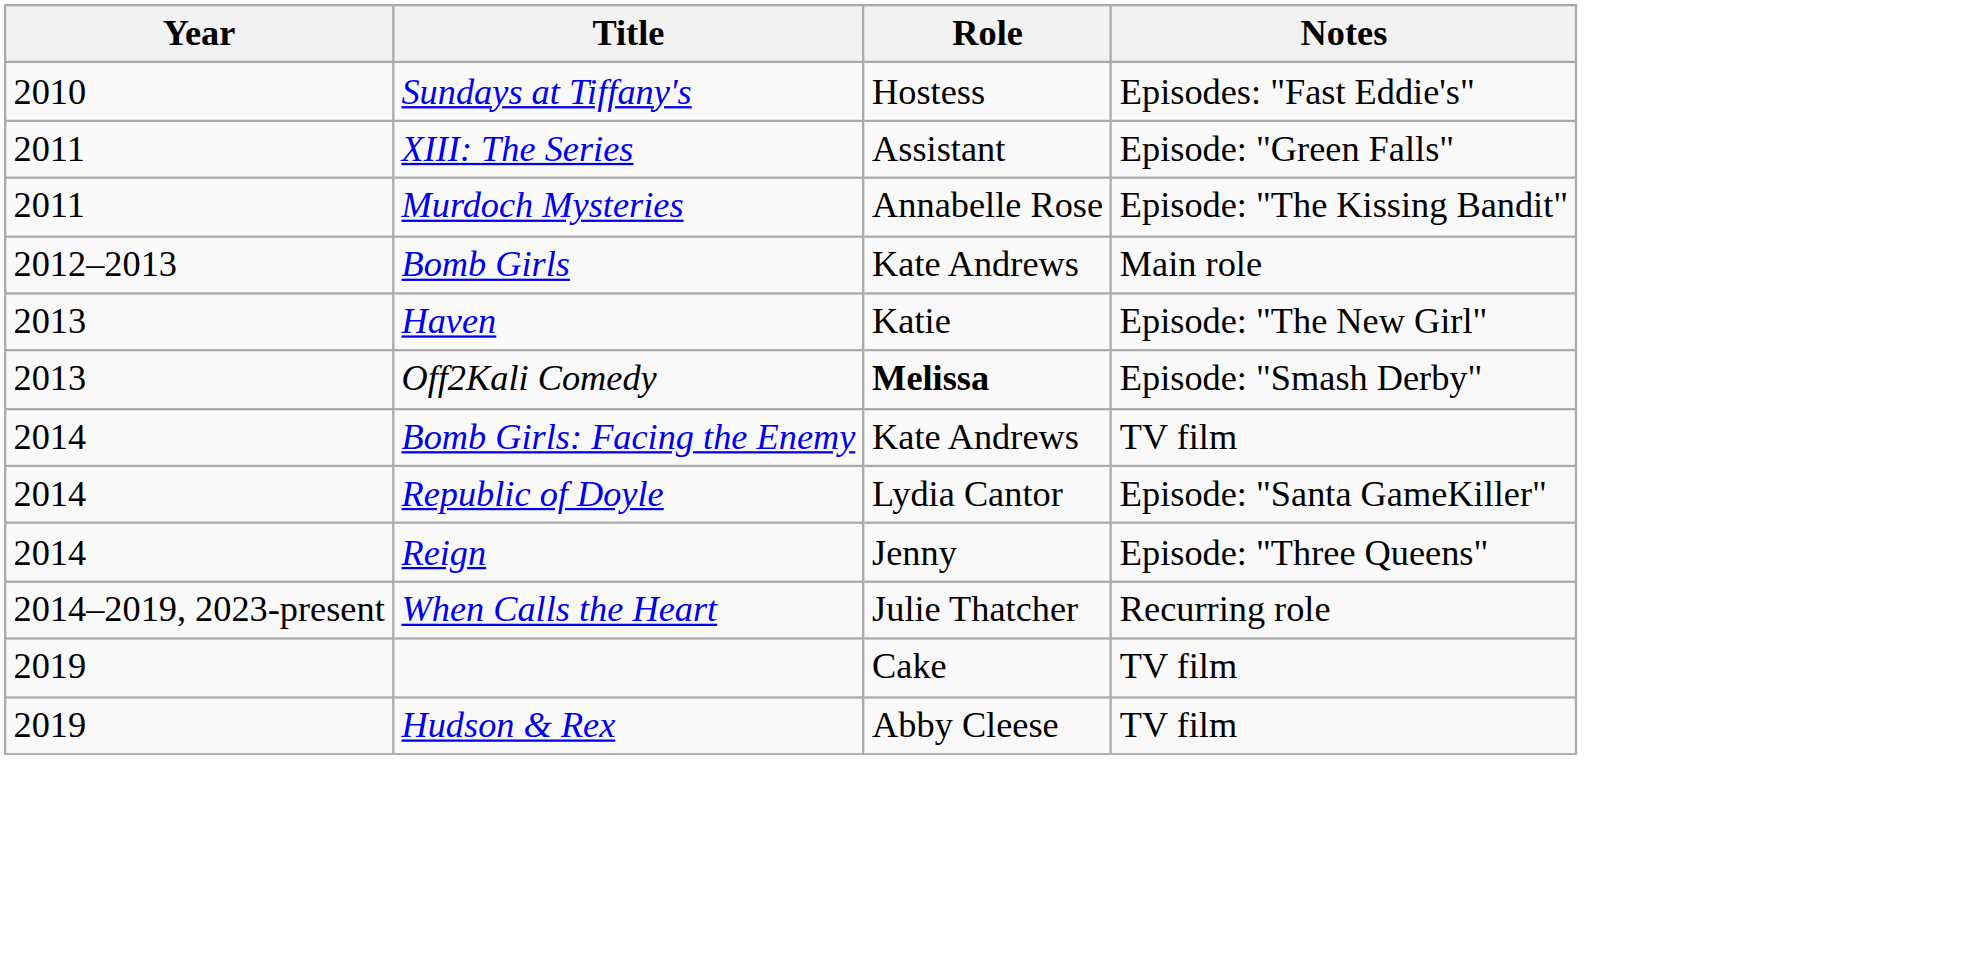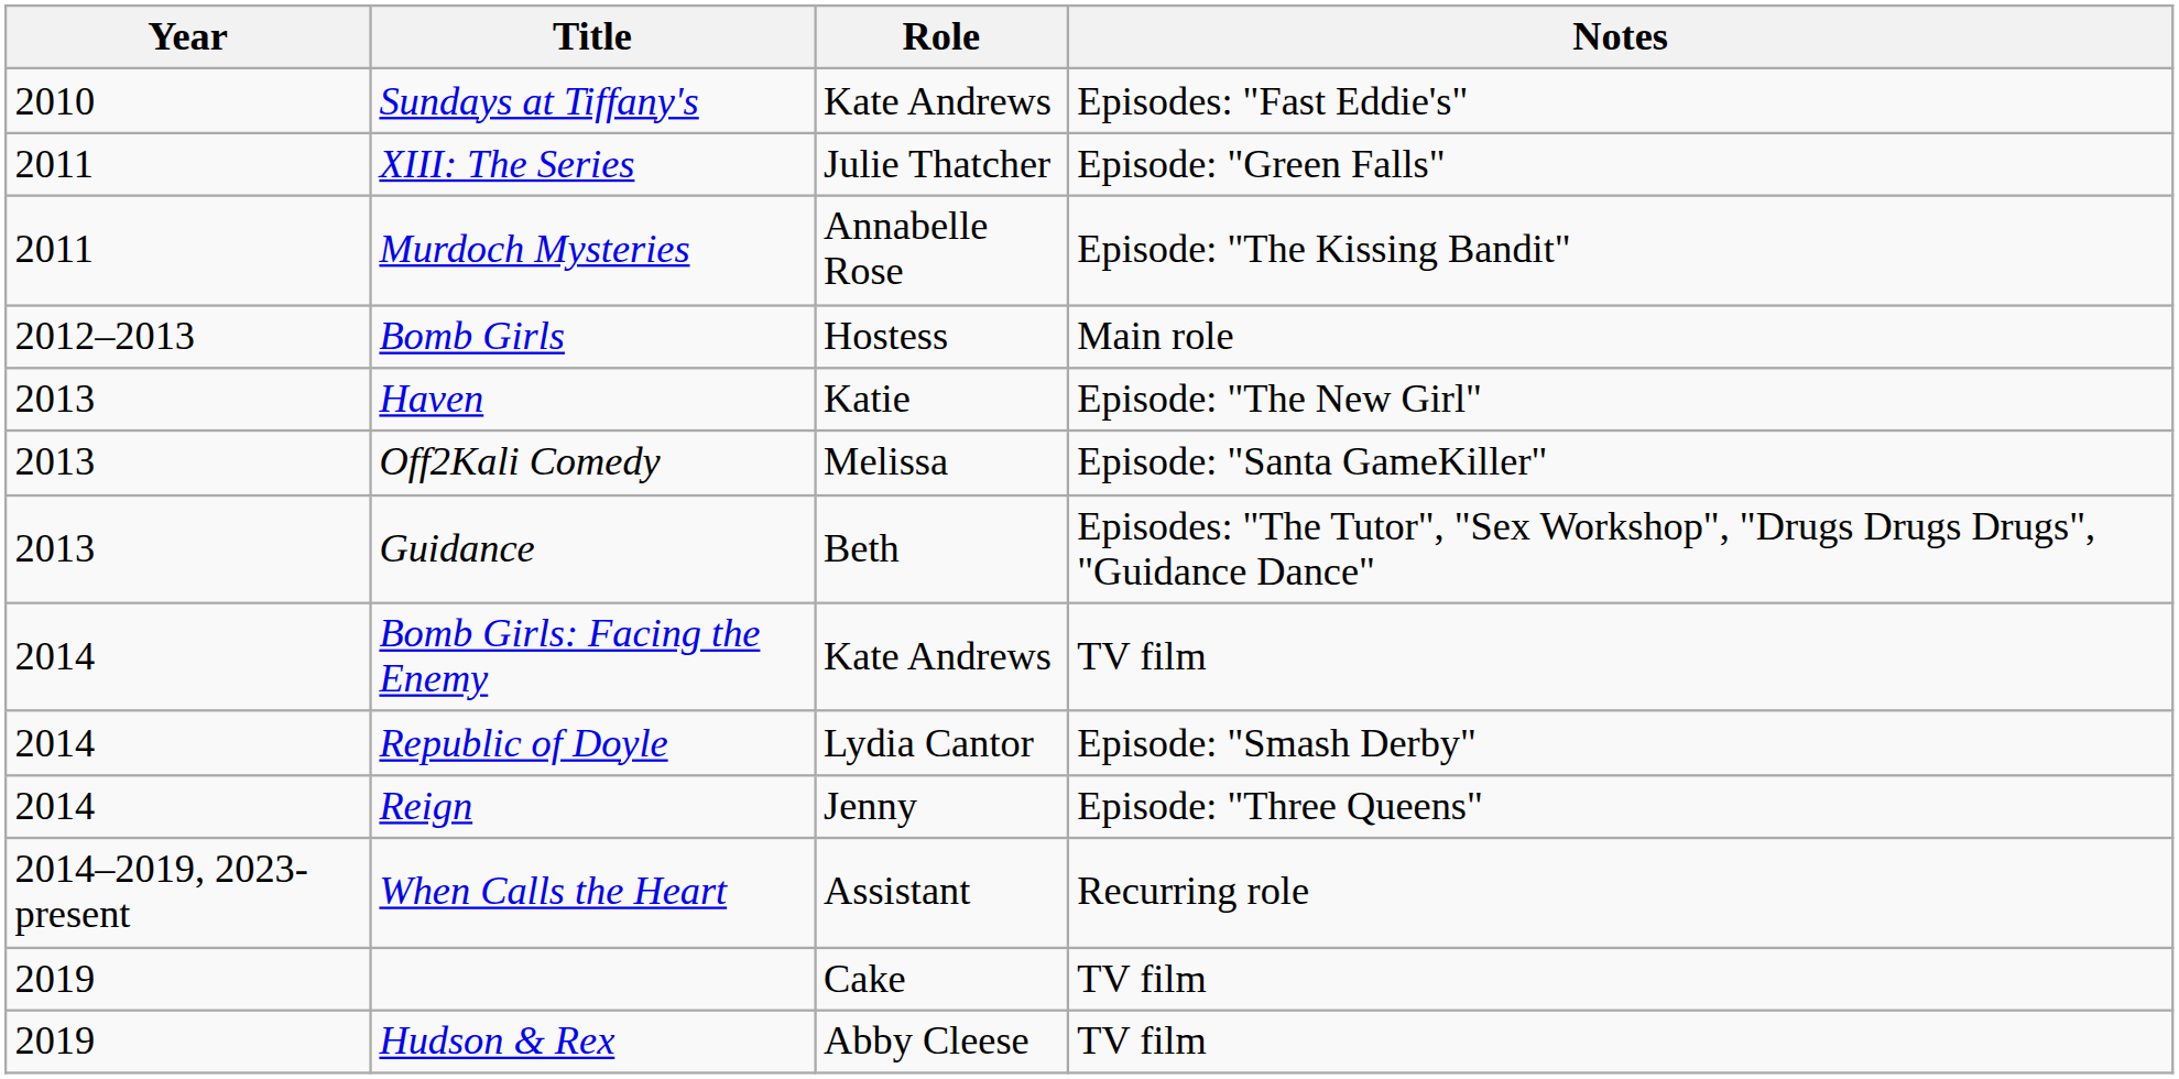 <table class="wikitable sortable">
 <tr>
 <th>Year</th>
 <th>Title</th>
 <th>Role</th>
 <th class="unsortable">Notes</th>
 </tr>
 <tr>
 <td>2010</td>
 <td><em><a href='#'>Sundays at Tiffany's</a></em></td>
-<td>Hostess</td>
+<td>Kate Andrews</td>
 <td>Episodes: "Fast Eddie's"</td>
 </tr>
 <tr>
 <td>2011</td>
 <td><em><a href='#'>XIII: The Series</a></em></td>
-<td>Assistant</td>
+<td>Julie Thatcher</td>
 <td>Episode: "Green Falls"</td>
 </tr>
 <tr>
 <td>2011</td>
 <td><em><a href='#'>Murdoch Mysteries</a></em></td>
 <td>Annabelle Rose</td>
 <td>Episode: "The Kissing Bandit"</td>
 </tr>
 <tr>
 <td>2012–2013</td>
 <td><em><a href='#'>Bomb Girls</a></em></td>
-<td>Kate Andrews</td>
+<td>Hostess</td>
 <td>Main role</td>
 </tr>
 <tr>
 <td>2013</td>
 <td><em><a href='#'>Haven</a></em></td>
 <td>Katie</td>
 <td>Episode: "The New Girl"</td>
 </tr>
 <tr>
 <td>2013</td>
 <td><em>Off2Kali Comedy</em></td>
-<td><strong>Melissa</strong></td>
-<td>Episode: "Smash Derby"</td>
+<td>Melissa</td>
+<td>Episode: "Santa GameKiller"</td>
+</tr>
+<tr>
+<td>2013</td>
+<td><em>Guidance</em></td>
+<td>Beth</td>
+<td>Episodes: "The Tutor", "Sex Workshop", "Drugs Drugs Drugs", "Guidance Dance"</td>
 </tr>
 <tr>
 <td>2014</td>
 <td><em><a href='#'>Bomb Girls: Facing the Enemy</a></em></td>
 <td>Kate Andrews</td>
 <td>TV film</td>
 </tr>
 <tr>
 <td>2014</td>
 <td><em><a href='#'>Republic of Doyle</a></em></td>
 <td>Lydia Cantor</td>
-<td>Episode: "Santa GameKiller"</td>
+<td>Episode: "Smash Derby"</td>
 </tr>
 <tr>
 <td>2014</td>
 <td><em><a href='#'>Reign</a></em></td>
 <td>Jenny</td>
 <td>Episode: "Three Queens"</td>
 </tr>
 <tr>
 <td>2014–2019, 2023-present</td>
 <td><em><a href='#'>When Calls the Heart</a></em></td>
-<td>Julie Thatcher</td>
+<td>Assistant</td>
 <td>Recurring role</td>
 </tr>
 <tr>
 <td>2019</td>
 <td><em></em></td>
 <td>Cake</td>
 <td>TV film</td>
 </tr>
 <tr>
 <td>2019</td>
 <td><em><a href='#'>Hudson & Rex</a></em></td>
 <td>Abby Cleese</td>
 <td>TV film</td>
 </tr>
 </table>
